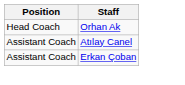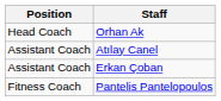 <table class="wikitable">
 <tr>
 <th>Position</th>
 <th>Staff</th>
 </tr>
 <tr>
 <td>Head Coach</td>
 <td> <a href='#'>Orhan Ak</a></td>
 </tr>
 <tr>
 <td>Assistant Coach</td>
 <td> <a href='#'>Atılay Canel</a></td>
 </tr>
 <tr>
 <td>Assistant Coach</td>
 <td> <a href='#'>Erkan Çoban</a></td>
 </tr>
+<tr>
+<td>Fitness Coach</td>
+<td> <a href='#'>Pantelis Pantelopoulos</a></td>
+</tr>
 </table>
